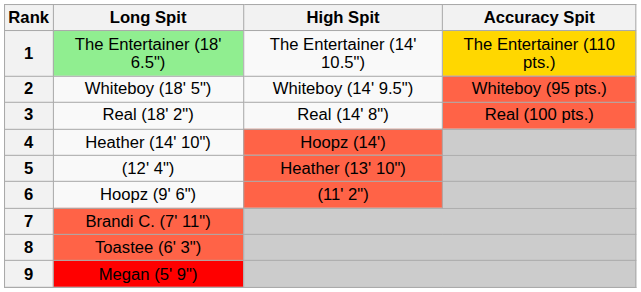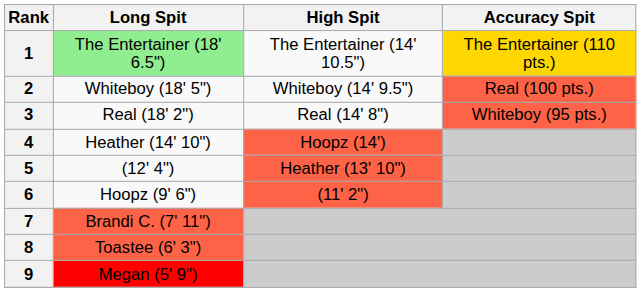 <table class="wikitable" style="text-align:center">
 <tr>
 <th>Rank</th>
 <th>Long Spit</th>
 <th>High Spit</th>
 <th>Accuracy Spit</th>
 </tr>
 <tr>
 <th>1</th>
 <td style="background: lightgreen;">The Entertainer (18' 6.5")</td>
 <td>The Entertainer (14' 10.5")</td>
 <td bgcolor="gold">The Entertainer (110 pts.)</td>
 </tr>
 <tr>
 <th>2</th>
 <td>Whiteboy (18' 5")</td>
 <td>Whiteboy (14' 9.5")</td>
-<td bgcolor="tomato">Whiteboy (95 pts.)</td>
+<td bgcolor="tomato">Real (100 pts.)</td>
 </tr>
 <tr>
 <th>3</th>
 <td>Real (18' 2")</td>
 <td>Real (14' 8")</td>
-<td bgcolor="tomato">Real (100 pts.)</td>
+<td bgcolor="tomato">Whiteboy (95 pts.)</td>
 </tr>
 <tr>
 <th>4</th>
 <td>Heather (14' 10")</td>
 <td bgcolor="tomato">Hoopz (14')</td>
 <td bgcolor="#CCCCCC"></td>
 </tr>
 <tr>
 <th>5</th>
 <td> (12' 4")</td>
 <td bgcolor="tomato">Heather (13' 10")</td>
 <td bgcolor="#CCCCCC"></td>
 </tr>
 <tr>
 <th>6</th>
 <td>Hoopz (9' 6")</td>
 <td bgcolor="tomato"> (11' 2")</td>
 <td bgcolor="#CCCCCC"></td>
 </tr>
 <tr>
 <th>7</th>
 <td bgcolor="tomato">Brandi C. (7' 11")</td>
 <td bgcolor="#CCCCCC" colspan=2></td>
 </tr>
 <tr>
 <th>8</th>
 <td bgcolor="tomato">Toastee (6' 3")</td>
 <td bgcolor="#CCCCCC" colspan=2></td>
 </tr>
 <tr>
 <th>9</th>
 <td bgcolor="red">Megan (5' 9")</td>
 <td bgcolor="#CCCCCC" colspan=2></td>
 </tr>
 <tr>
 </tr>
 </table>
